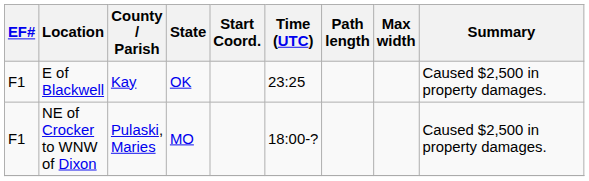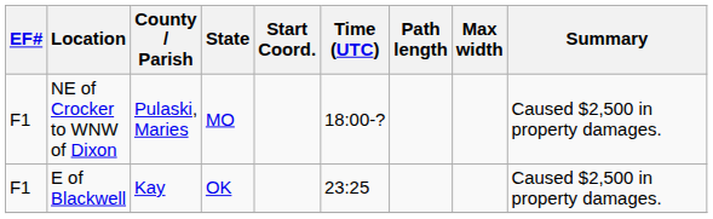 <table class="wikitable sortable" style="width:100%;">
 <tr>
 <th scope="col"  style="width:3%; text-align:center;"><a href='#'>EF#</a></th>
 <th scope="col"  style="width:7%; text-align:center;" class="unsortable">Location</th>
 <th scope="col"  style="width:6%; text-align:center;" class="unsortable">County / Parish</th>
 <th scope="col"  style="width:5%; text-align:center;">State</th>
 <th scope="col"  style="width:6%; text-align:center;">Start Coord.</th>
 <th scope="col"  style="width:6%; text-align:center;">Time (<a href='#'>UTC</a>)</th>
 <th scope="col"  style="width:6%; text-align:center;">Path length</th>
 <th scope="col"  style="width:6%; text-align:center;">Max width</th>
 <th scope="col" class="unsortable" style="width:48%; text-align:center;">Summary</th>
 </tr>
 <tr>
 <td bgcolor=>F1</td>
+<td>NE of <a href='#'>Crocker</a> to WNW of <a href='#'>Dixon</a></td>
+<td><a href='#'>Pulaski</a>, <a href='#'>Maries</a></td>
+<td><a href='#'>MO</a></td>
+<td></td>
+<td>18:00-?</td>
+<td></td>
+<td></td>
+<td>Caused $2,500 in property damages.</td>
+</tr>
+<tr>
+<td bgcolor=>F1</td>
 <td>E of <a href='#'>Blackwell</a></td>
 <td><a href='#'>Kay</a></td>
 <td><a href='#'>OK</a></td>
 <td></td>
 <td>23:25</td>
 <td></td>
 <td></td>
 <td>Caused $2,500 in property damages.</td>
 </tr>
 <tr>
-<td bgcolor=>F1</td>
-<td>NE of <a href='#'>Crocker</a> to WNW of <a href='#'>Dixon</a></td>
-<td><a href='#'>Pulaski</a>, <a href='#'>Maries</a></td>
-<td><a href='#'>MO</a></td>
-<td></td>
-<td>18:00-?</td>
-<td></td>
-<td></td>
-<td>Caused $2,500 in property damages.</td>
-</tr>
-<tr>
 </tr>
 </table>
